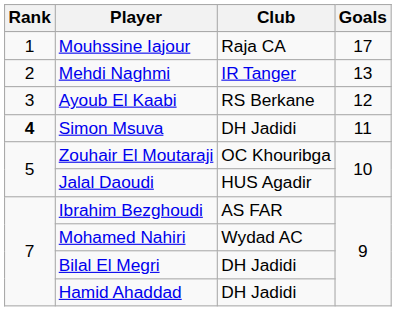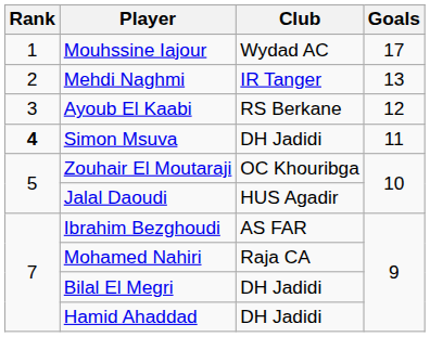 <table class="wikitable" style="text-align:center">
 <tr>
 <th>Rank</th>
 <th>Player</th>
 <th>Club</th>
 <th>Goals</th>
 </tr>
 <tr>
 <td>1</td>
 <td align="left"> <a href='#'>Mouhssine Iajour</a></td>
-<td align="left">Raja CA</td>
+<td align="left">Wydad AC</td>
 <td>17</td>
 </tr>
 <tr>
 <td>2</td>
 <td align="left"> <a href='#'>Mehdi Naghmi</a></td>
 <td align="left"><a href='#'>IR Tanger</a></td>
 <td>13</td>
 </tr>
 <tr>
 <td>3</td>
 <td align="left"> <a href='#'>Ayoub El Kaabi</a></td>
 <td align="left">RS Berkane</td>
 <td>12</td>
 </tr>
 <tr>
 <td><strong>4</strong></td>
 <td align="left"> <a href='#'>Simon Msuva</a></td>
 <td align="left">DH Jadidi</td>
 <td>11</td>
 </tr>
 <tr>
 <td rowspan=2>5</td>
 <td align="left"> <a href='#'>Zouhair El Moutaraji</a></td>
 <td align="left">OC Khouribga</td>
 <td rowspan=2>10</td>
 </tr>
 <tr>
 <td align="left"> <a href='#'>Jalal Daoudi</a></td>
 <td align="left">HUS Agadir</td>
 </tr>
 <tr>
 <td rowspan=4>7</td>
 <td align="left"> <a href='#'>Ibrahim Bezghoudi</a></td>
 <td align="left">AS FAR</td>
 <td rowspan=4>9</td>
 </tr>
 <tr>
 <td align="left"> <a href='#'>Mohamed Nahiri</a></td>
-<td align="left">Wydad AC</td>
+<td align="left">Raja CA</td>
 </tr>
 <tr>
 <td align="left"> <a href='#'>Bilal El Megri</a></td>
 <td align="left">DH Jadidi</td>
 </tr>
 <tr>
 <td align="left"> <a href='#'>Hamid Ahaddad</a></td>
 <td align="left">DH Jadidi</td>
 </tr>
 </table>
